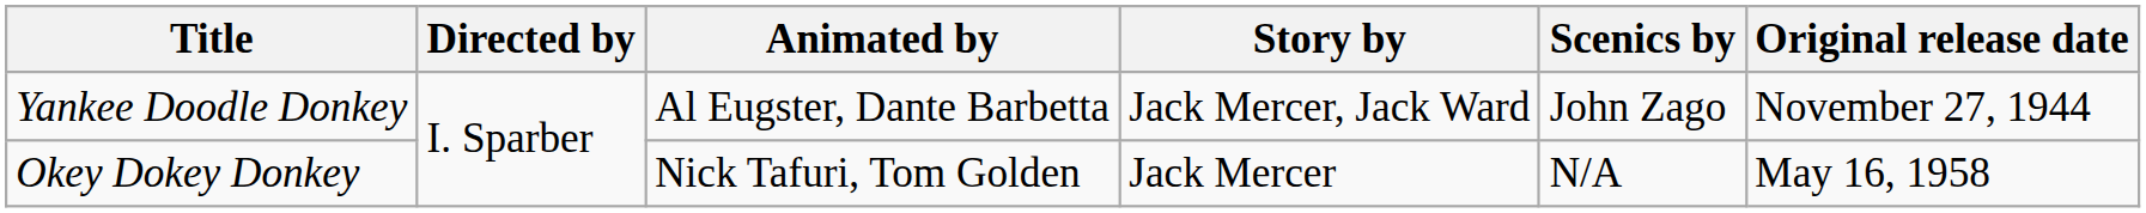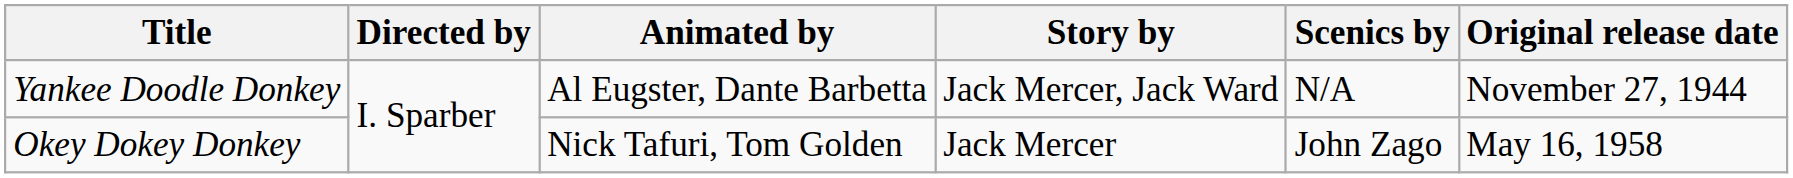 <table class="wikitable shortable">
 <tr>
 <th>Title</th>
 <th>Directed by</th>
 <th>Animated by</th>
 <th>Story by</th>
 <th>Scenics by</th>
 <th>Original release date</th>
 </tr>
 <tr>
 <td><em>Yankee Doodle Donkey</em></td>
 <td rowspan="2">I. Sparber</td>
 <td>Al Eugster, Dante Barbetta</td>
 <td>Jack Mercer, Jack Ward</td>
-<td>John Zago</td>
+<td>N/A</td>
 <td>November 27, 1944</td>
 </tr>
 <tr>
 <td><em>Okey Dokey Donkey</em></td>
 <td>Nick Tafuri, Tom Golden</td>
 <td>Jack Mercer</td>
-<td>N/A</td>
+<td>John Zago</td>
 <td>May 16, 1958</td>
 </tr>
 </table>
